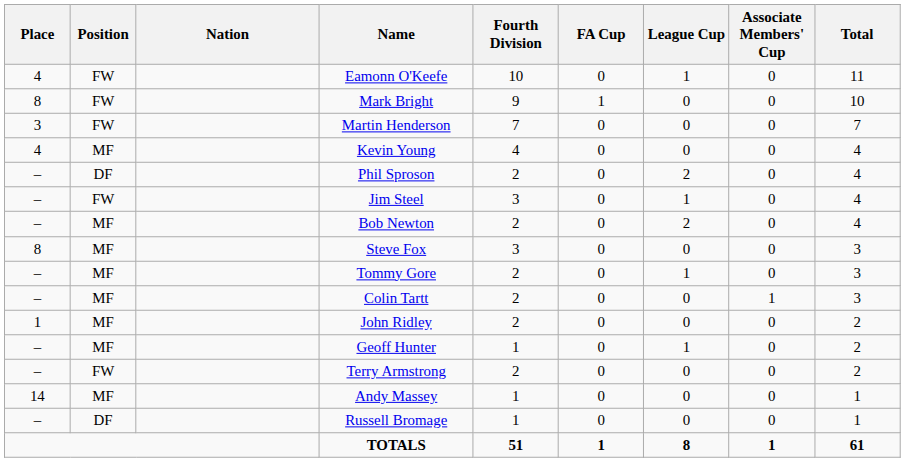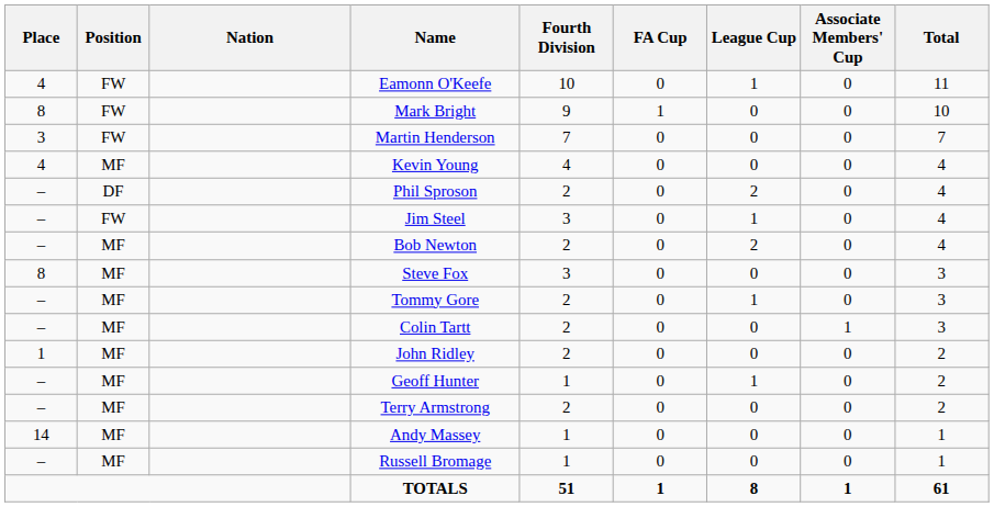 <table class="wikitable" style="font-size: 95%; text-align: center;">
 <tr>
 <th width=60>Place</th>
 <th width=60>Position</th>
 <th width=180>Nation</th>
 <th width=150>Name</th>
 <th width=80>Fourth Division</th>
 <th width=80>FA Cup</th>
 <th width=80>League Cup</th>
 <th width=80>Associate Members' Cup</th>
 <th width=80>Total</th>
 </tr>
 <tr>
 <td>4</td>
 <td>FW</td>
 <td></td>
 <td><a href='#'>Eamonn O'Keefe</a></td>
 <td>10</td>
 <td>0</td>
 <td>1</td>
 <td>0</td>
 <td>11</td>
 </tr>
 <tr>
 <td>8</td>
 <td>FW</td>
 <td></td>
 <td><a href='#'>Mark Bright</a></td>
 <td>9</td>
 <td>1</td>
 <td>0</td>
 <td>0</td>
 <td>10</td>
 </tr>
 <tr>
 <td>3</td>
 <td>FW</td>
 <td></td>
 <td><a href='#'>Martin Henderson</a></td>
 <td>7</td>
 <td>0</td>
 <td>0</td>
 <td>0</td>
 <td>7</td>
 </tr>
 <tr>
 <td>4</td>
 <td>MF</td>
 <td></td>
 <td><a href='#'>Kevin Young</a></td>
 <td>4</td>
 <td>0</td>
 <td>0</td>
 <td>0</td>
 <td>4</td>
 </tr>
 <tr>
 <td>–</td>
 <td>DF</td>
 <td></td>
 <td><a href='#'>Phil Sproson</a></td>
 <td>2</td>
 <td>0</td>
 <td>2</td>
 <td>0</td>
 <td>4</td>
 </tr>
 <tr>
 <td>–</td>
 <td>FW</td>
 <td></td>
 <td><a href='#'>Jim Steel</a></td>
 <td>3</td>
 <td>0</td>
 <td>1</td>
 <td>0</td>
 <td>4</td>
 </tr>
 <tr>
 <td>–</td>
 <td>MF</td>
 <td></td>
 <td><a href='#'>Bob Newton</a></td>
 <td>2</td>
 <td>0</td>
 <td>2</td>
 <td>0</td>
 <td>4</td>
 </tr>
 <tr>
 <td>8</td>
 <td>MF</td>
 <td></td>
 <td><a href='#'>Steve Fox</a></td>
 <td>3</td>
 <td>0</td>
 <td>0</td>
 <td>0</td>
 <td>3</td>
 </tr>
 <tr>
 <td>–</td>
 <td>MF</td>
 <td></td>
 <td><a href='#'>Tommy Gore</a></td>
 <td>2</td>
 <td>0</td>
 <td>1</td>
 <td>0</td>
 <td>3</td>
 </tr>
 <tr>
 <td>–</td>
 <td>MF</td>
 <td></td>
 <td><a href='#'>Colin Tartt</a></td>
 <td>2</td>
 <td>0</td>
 <td>0</td>
 <td>1</td>
 <td>3</td>
 </tr>
 <tr>
 <td>1</td>
 <td>MF</td>
 <td></td>
 <td><a href='#'>John Ridley</a></td>
 <td>2</td>
 <td>0</td>
 <td>0</td>
 <td>0</td>
 <td>2</td>
 </tr>
 <tr>
 <td>–</td>
 <td>MF</td>
 <td></td>
 <td><a href='#'>Geoff Hunter</a></td>
 <td>1</td>
 <td>0</td>
 <td>1</td>
 <td>0</td>
 <td>2</td>
 </tr>
 <tr>
 <td>–</td>
-<td>FW</td>
+<td>MF</td>
 <td></td>
 <td><a href='#'>Terry Armstrong</a></td>
 <td>2</td>
 <td>0</td>
 <td>0</td>
 <td>0</td>
 <td>2</td>
 </tr>
 <tr>
 <td>14</td>
 <td>MF</td>
 <td></td>
 <td><a href='#'>Andy Massey</a></td>
 <td>1</td>
 <td>0</td>
 <td>0</td>
 <td>0</td>
 <td>1</td>
 </tr>
 <tr>
 <td>–</td>
-<td>DF</td>
+<td>MF</td>
 <td></td>
 <td><a href='#'>Russell Bromage</a></td>
 <td>1</td>
 <td>0</td>
 <td>0</td>
 <td>0</td>
 <td>1</td>
 </tr>
 <tr>
 <td colspan="3"></td>
 <td><strong>TOTALS</strong></td>
 <td><strong>51</strong></td>
 <td><strong>1</strong></td>
 <td><strong>8</strong></td>
 <td><strong>1</strong></td>
 <td><strong>61</strong></td>
 </tr>
 </table>
